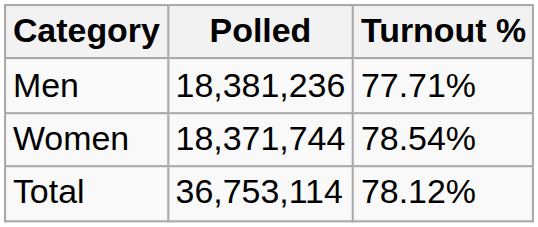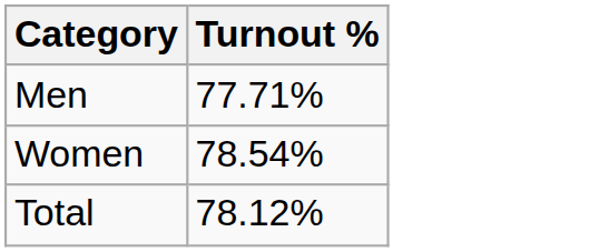 <table class="wikitable">
 <tr>
 <th>Category</th>
-<th>Polled</th>
 <th>Turnout %</th>
 </tr>
 <tr>
 <td>Men</td>
-<td>18,381,236</td>
 <td>77.71%</td>
 </tr>
 <tr>
 <td>Women</td>
-<td>18,371,744</td>
 <td>78.54%</td>
 </tr>
 <tr>
 <td>Total</td>
-<td>36,753,114</td>
 <td>78.12%</td>
 </tr>
 </table>
